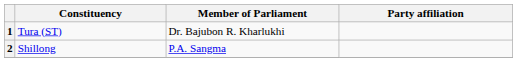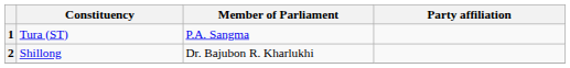 <table class="wikitable sortable">
 <tr style="text-align:center;">
 <th></th>
 <th style="width:13em">Constituency</th>
 <th style="width:15em">Member of Parliament</th>
 <th colspan="2" style="width:15em">Party affiliation</th>
 </tr>
 <tr>
 <th>1</th>
 <td><a href='#'>Tura (ST)</a></td>
-<td>Dr. Bajubon R. Kharlukhi</td>
+<td><a href='#'>P.A. Sangma</a></td>
 <td></td>
 </tr>
 <tr>
 <th>2</th>
 <td><a href='#'>Shillong</a></td>
-<td><a href='#'>P.A. Sangma</a></td>
+<td>Dr. Bajubon R. Kharlukhi</td>
 <td></td>
 </tr>
 <tr>
 </tr>
 </table>
